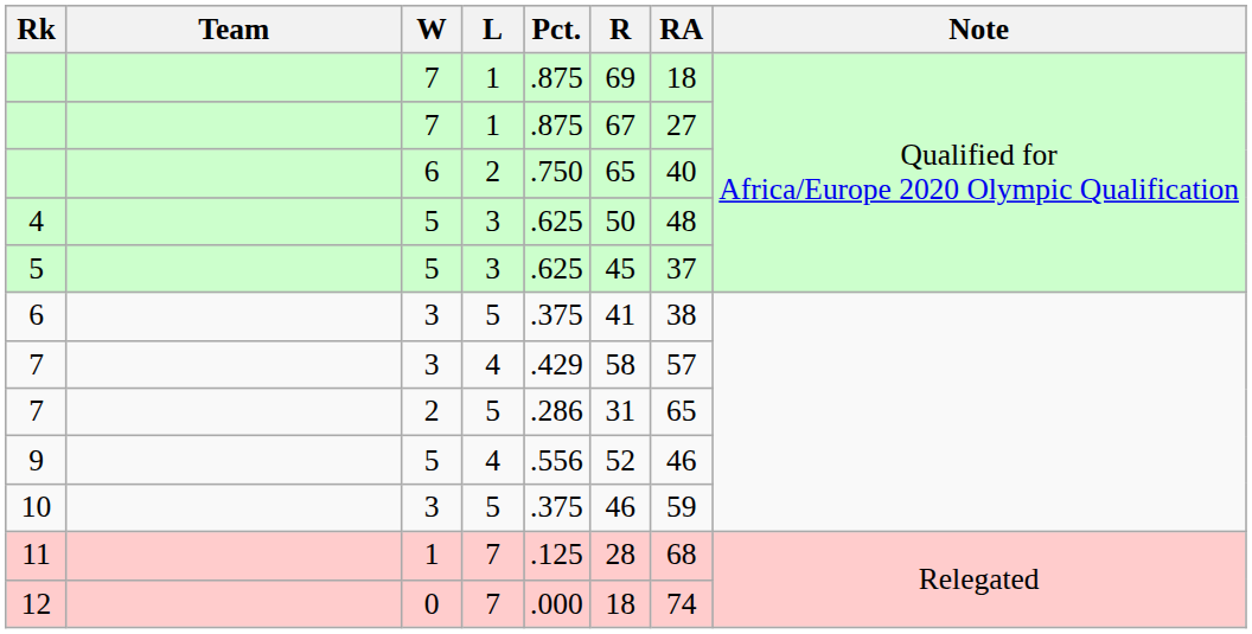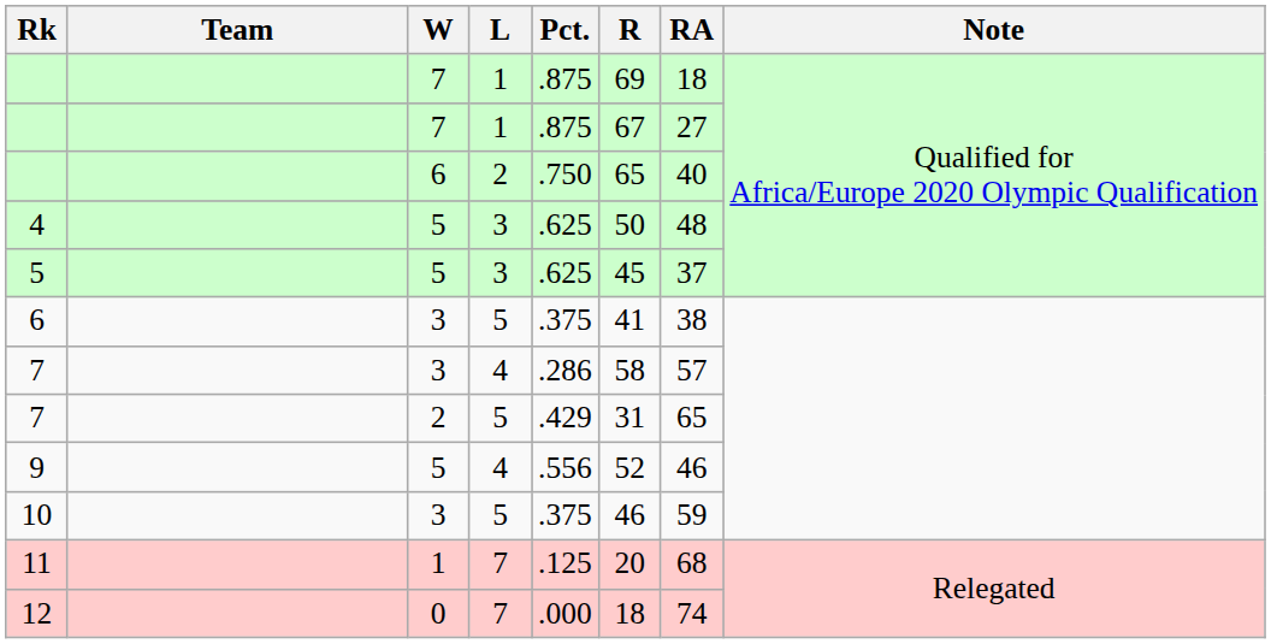 <table class="wikitable" style="text-align: center;">
 <tr>
 <th style="width: 25px;">Rk</th>
 <th style="width: 170px;">Team</th>
 <th style="width: 25px;">W</th>
 <th style="width: 25px;">L</th>
 <th style="width: 25px;">Pct.</th>
 <th style="width: 25px;">R</th>
 <th style="width: 25px;">RA</th>
 <th>Note</th>
 </tr>
 <tr style="background: #CFC">
 <td></td>
 <td style="text-align: left;"></td>
 <td>7</td>
 <td>1</td>
 <td>.875</td>
 <td>69</td>
 <td>18</td>
 <td rowspan="5">Qualified for <br><a href='#'>Africa/Europe 2020 Olympic Qualification</a></td>
 </tr>
 <tr style="background: #CFC">
 <td></td>
 <td style="text-align: left;"></td>
 <td>7</td>
 <td>1</td>
 <td>.875</td>
 <td>67</td>
 <td>27</td>
 </tr>
 <tr style="background: #CFC">
 <td></td>
 <td style="text-align: left;"></td>
 <td>6</td>
 <td>2</td>
 <td>.750</td>
 <td>65</td>
 <td>40</td>
 </tr>
 <tr style="background: #CFC">
 <td>4</td>
 <td style="text-align: left;"></td>
 <td>5</td>
 <td>3</td>
 <td>.625</td>
 <td>50</td>
 <td>48</td>
 </tr>
 <tr style="background: #CFC">
 <td>5</td>
 <td style="text-align: left;"></td>
 <td>5</td>
 <td>3</td>
 <td>.625</td>
 <td>45</td>
 <td>37</td>
 </tr>
 <tr>
 <td>6</td>
 <td style="text-align: left;"></td>
 <td>3</td>
 <td>5</td>
 <td>.375</td>
 <td>41</td>
 <td>38</td>
 <td rowspan="5"></td>
 </tr>
 <tr>
 <td>7</td>
 <td style="text-align: left;"></td>
 <td>3</td>
 <td>4</td>
-<td>.429</td>
+<td>.286</td>
 <td>58</td>
 <td>57</td>
 </tr>
 <tr>
 <td>7</td>
 <td style="text-align: left;"></td>
 <td>2</td>
 <td>5</td>
-<td>.286</td>
+<td>.429</td>
 <td>31</td>
 <td>65</td>
 </tr>
 <tr>
 <td>9</td>
 <td style="text-align: left;"></td>
 <td>5</td>
 <td>4</td>
 <td>.556</td>
 <td>52</td>
 <td>46</td>
 </tr>
 <tr>
 <td>10</td>
 <td style="text-align: left;"></td>
 <td>3</td>
 <td>5</td>
 <td>.375</td>
 <td>46</td>
 <td>59</td>
 </tr>
 <tr style="background: #FCC">
 <td>11</td>
 <td style="text-align: left;"></td>
 <td>1</td>
 <td>7</td>
 <td>.125</td>
-<td>28</td>
+<td>20</td>
 <td>68</td>
 <td rowspan="2">Relegated</td>
 </tr>
 <tr style="background: #FCC">
 <td>12</td>
 <td style="text-align: left;"></td>
 <td>0</td>
 <td>7</td>
 <td>.000</td>
 <td>18</td>
 <td>74</td>
 </tr>
 </table>
